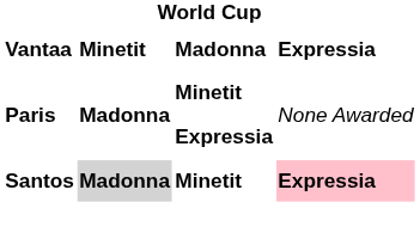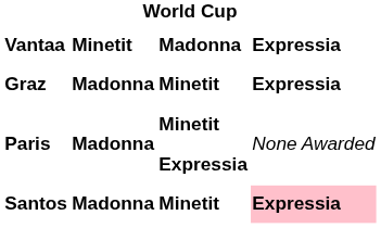 <table>
 <tr>
 <td colspan="4" style="text-align:center;"><strong>World Cup</strong></td>
 </tr>
 <tr>
 <th scope=row style="text-align:left">Vantaa</th>
 <td style="height:30px;"> <strong>Minetit</strong></td>
 <td style="height:30px;"> <strong>Madonna</strong></td>
+<td style="height:30px;"> <strong>Expressia</strong></td>
+</tr>
+<tr>
+<th scope=row style="text-align:left">Graz</th>
+<td style="height:30px;"> <strong>Madonna</strong></td>
+<td style="height:30px;"> <strong>Minetit</strong></td>
 <td style="height:30px;"> <strong>Expressia</strong></td>
 </tr>
 <tr>
 <th rowspan=2 scope=row style="text-align:left">Paris</th>
 <td rowspan=2 style="height:30px;"> <strong>Madonna</strong></td>
 <td style="height:30px;"> <strong>Minetit</strong></td>
 <td rowspan=2 style="height:30px;"><em>None Awarded</em></td>
 </tr>
 <tr>
 <td style="height:30px;"> <strong>Expressia</strong></td>
 </tr>
 <tr>
 <th scope=row style="text-align:left">Santos</th>
-<td style="background: lightgrey; height:30px;"> <strong>Madonna</strong></td>
+<td style="height:30px;"> <strong>Madonna</strong></td>
 <td style="height:30px;"> <strong>Minetit</strong></td>
 <td style="background: pink; height:30px;"> <strong>Expressia</strong></td>
 </tr>
 <tr>
 </tr>
 </table>
